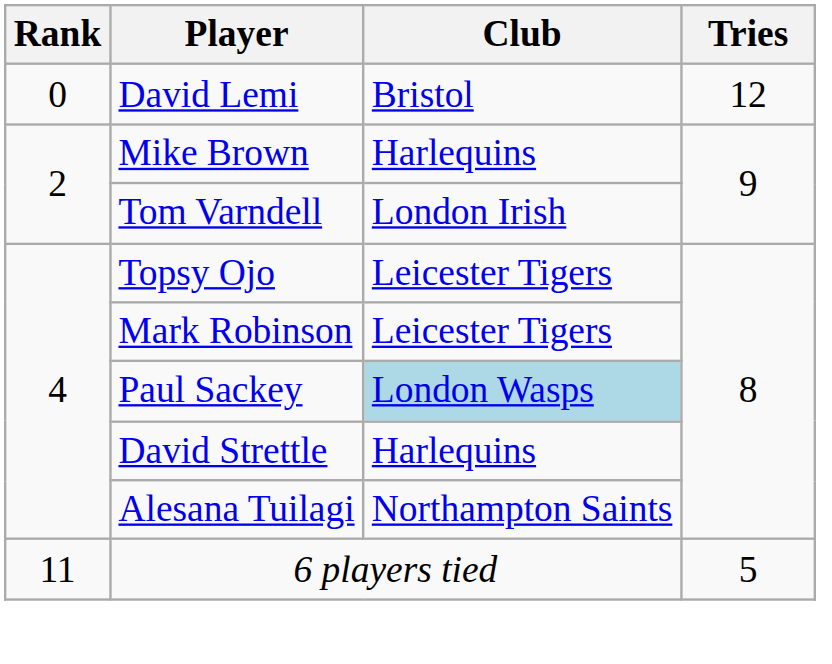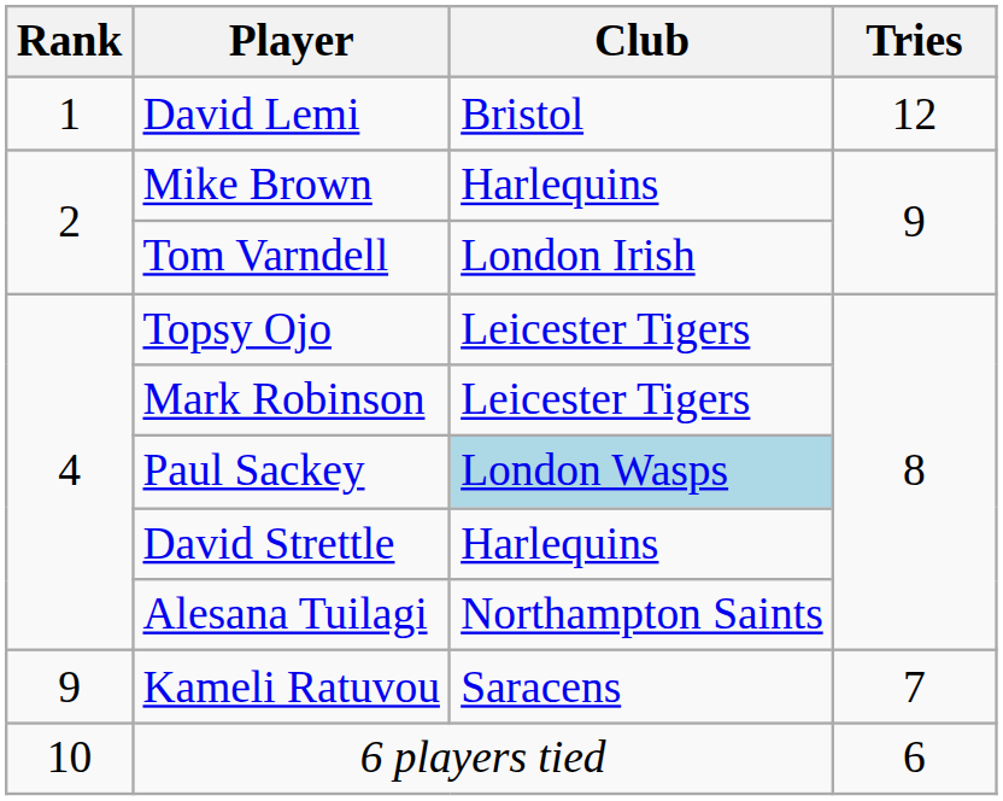 <table class="wikitable" style="text-align:center">
 <tr>
 <th>Rank</th>
 <th>Player</th>
 <th>Club</th>
 <th style="width:50px;">Tries</th>
 </tr>
 <tr>
-<td>0</td>
+<td>1</td>
 <td align=left> <a href='#'>David Lemi</a></td>
 <td align=left><a href='#'>Bristol</a></td>
 <td>12</td>
 </tr>
 <tr>
 <td rowspan=2>2</td>
 <td align=left> <a href='#'>Mike Brown</a></td>
 <td align=left><a href='#'>Harlequins</a></td>
 <td rowspan=2>9</td>
 </tr>
 <tr>
 <td align=left> <a href='#'>Tom Varndell</a></td>
 <td align=left><a href='#'>London Irish</a></td>
 </tr>
 <tr>
 <td rowspan=5>4</td>
 <td align=left> <a href='#'>Topsy Ojo</a></td>
 <td align=left><a href='#'>Leicester Tigers</a></td>
 <td rowspan=5>8</td>
 </tr>
 <tr>
 <td align=left> <a href='#'>Mark Robinson</a></td>
 <td align=left><a href='#'>Leicester Tigers</a></td>
 </tr>
 <tr>
 <td align=left> <a href='#'>Paul Sackey</a></td>
 <td align=left style="background: lightblue;"><a href='#'>London Wasps</a></td>
 </tr>
 <tr>
 <td align=left> <a href='#'>David Strettle</a></td>
 <td align=left><a href='#'>Harlequins</a></td>
 </tr>
 <tr>
 <td align=left> <a href='#'>Alesana Tuilagi</a></td>
 <td align=left><a href='#'>Northampton Saints</a></td>
 </tr>
 <tr>
-<td>11</td>
+<td>9</td>
+<td align=left> <a href='#'>Kameli Ratuvou</a></td>
+<td align=left><a href='#'>Saracens</a></td>
+<td>7</td>
+</tr>
+<tr>
+<td>10</td>
 <td colspan=2><em>6 players tied</em></td>
-<td>5</td>
+<td>6</td>
 </tr>
 </table>
